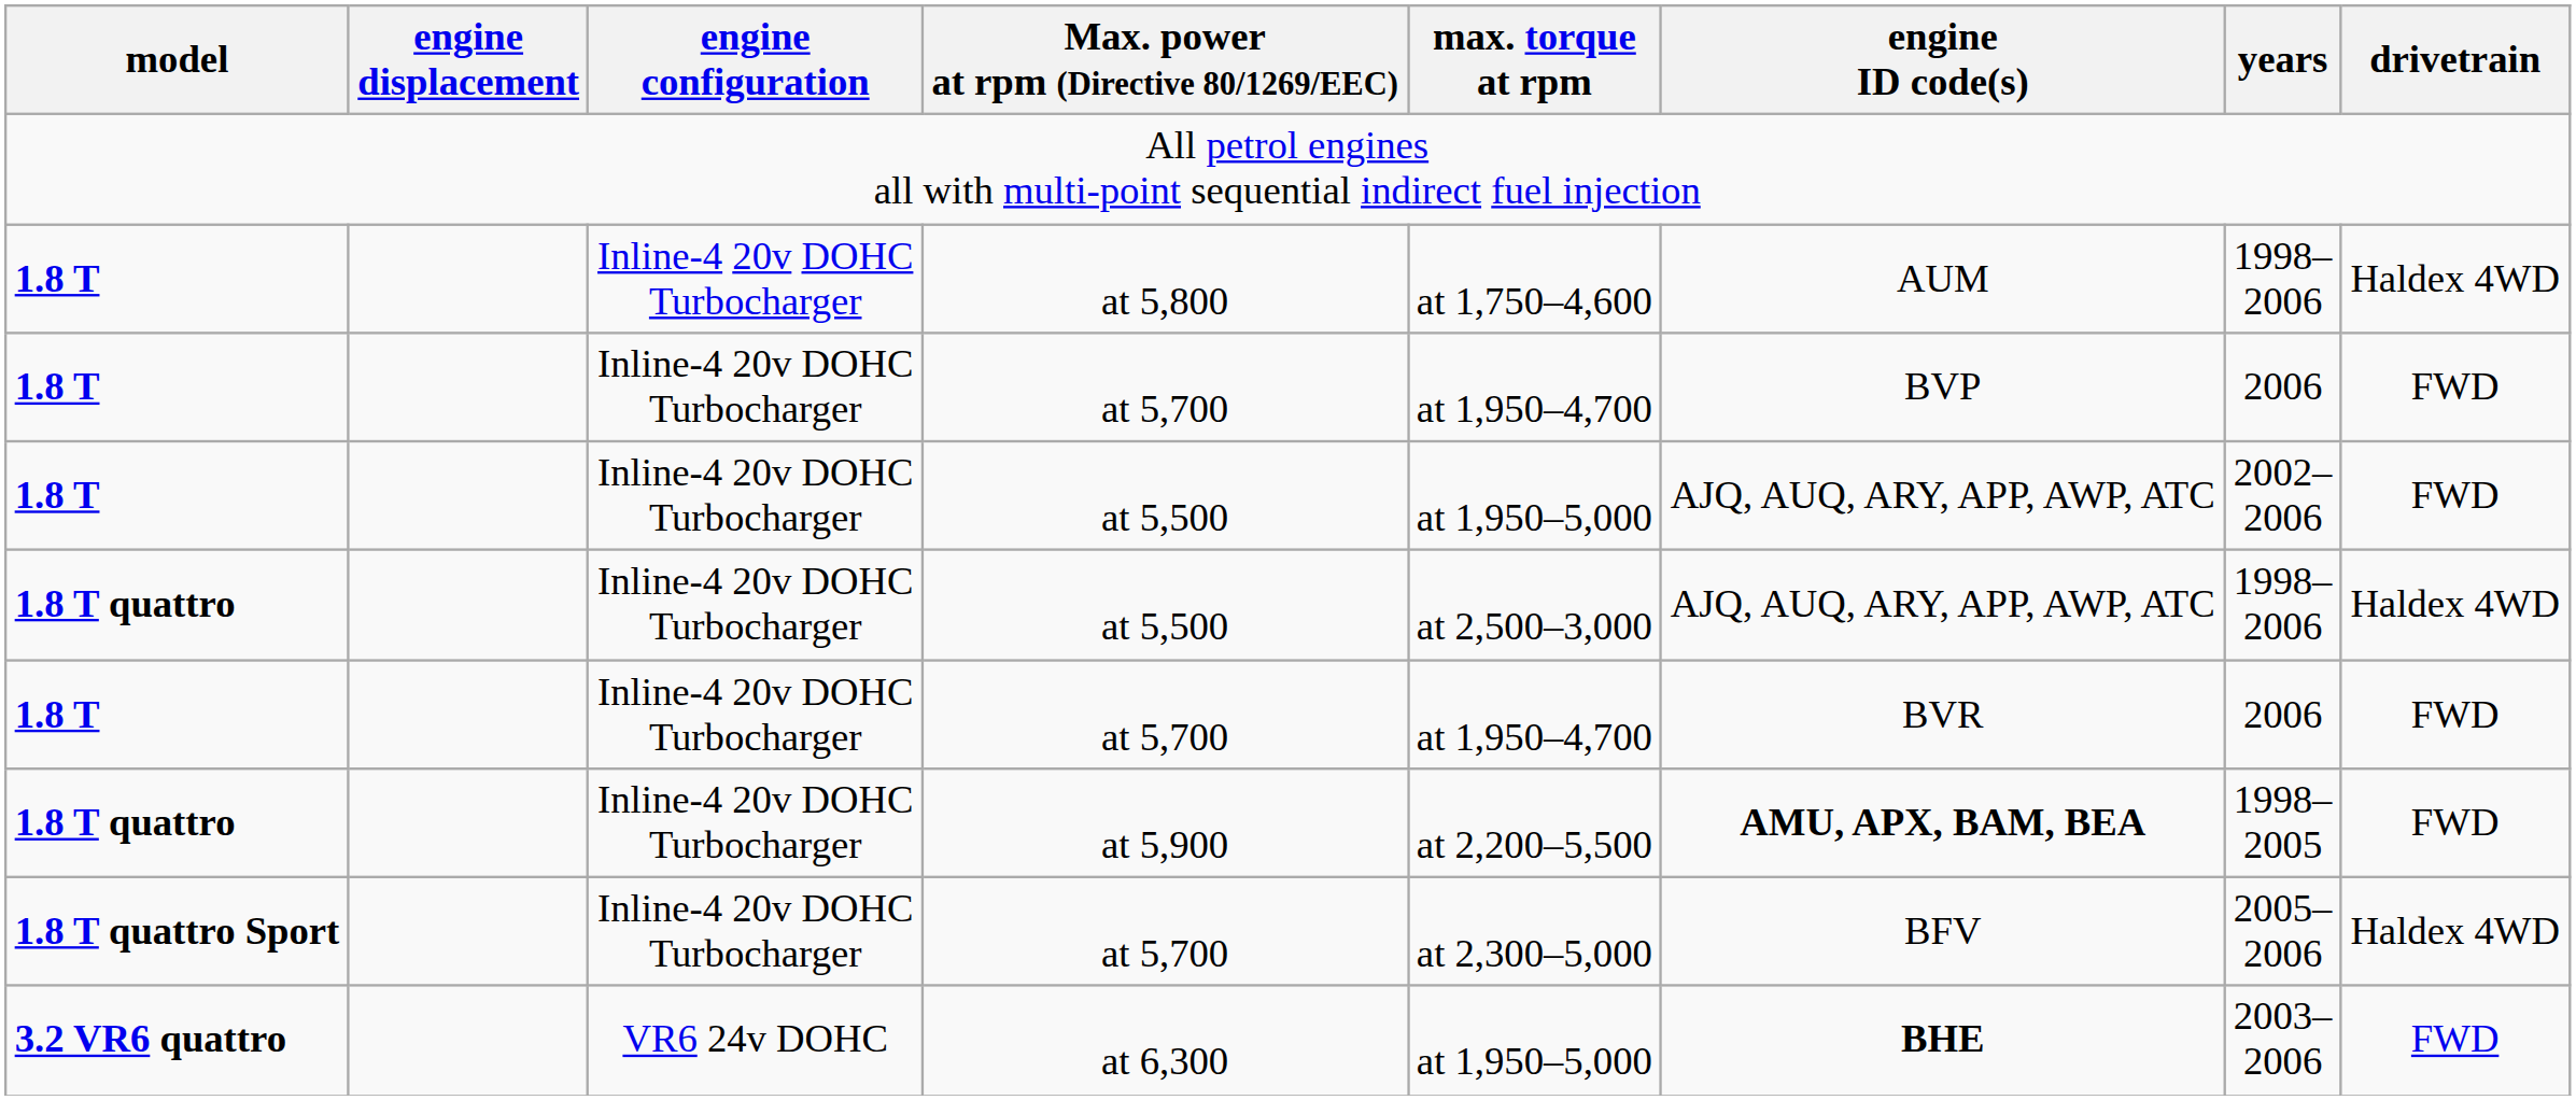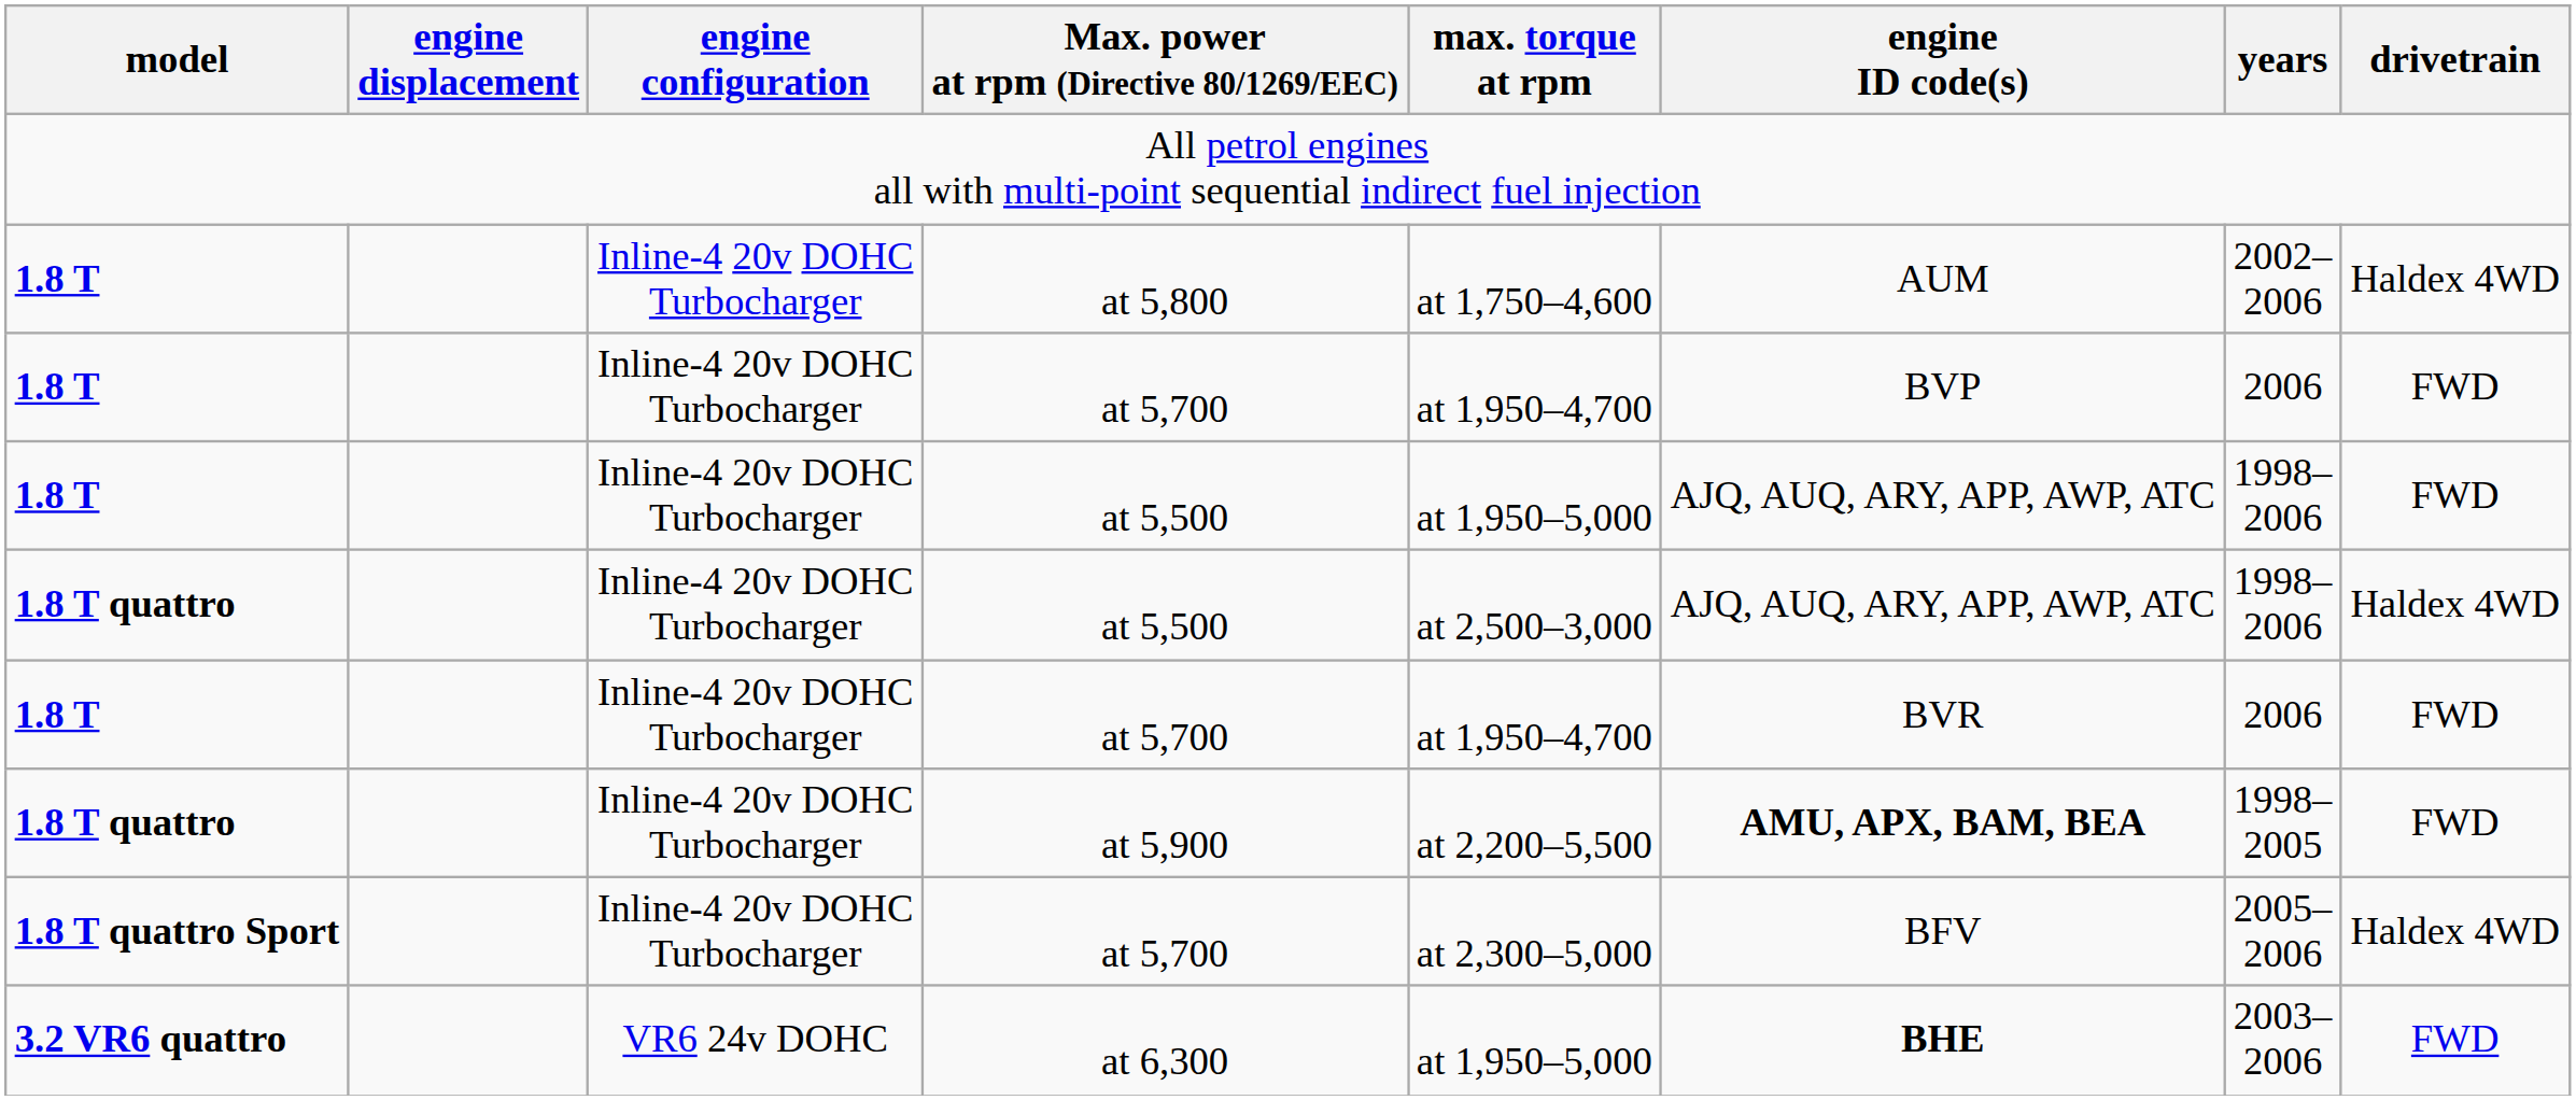 <table class="wikitable" style="text-align:center; font-size:98%;">
 <tr>
 <th>model</th>
 <th><a href='#'>engine<br>displacement</a></th>
 <th><a href='#'>engine<br>configuration</a></th>
 <th>Max. power<br>at rpm <small>(Directive 80/1269/EEC)</small></th>
 <th>max. <a href='#'>torque</a><br>at rpm</th>
 <th>engine<br>ID code(s)</th>
 <th>years</th>
 <th>drivetrain</th>
 </tr>
 <tr>
 <td colspan=8 >All <a href='#'>petrol engines</a><br>all with <a href='#'>multi-point</a> sequential <a href='#'>indirect</a> <a href='#'>fuel injection</a></td>
 </tr>
 <tr>
 <td align="left"><strong><a href='#'>1.8 T</a></strong></td>
 <td></td>
 <td><a href='#'>Inline-4</a> <a href='#'>20v</a> <a href='#'>DOHC</a><br><a href='#'>Turbocharger</a></td>
 <td><br>at 5,800</td>
 <td><br>at 1,750–4,600</td>
 <td>AUM</td>
-<td>1998–<br>2006</td>
+<td>2002–<br>2006</td>
 <td>Haldex 4WD</td>
 </tr>
 <tr>
 <td align="left"><strong><a href='#'>1.8 T</a></strong></td>
 <td></td>
 <td>Inline-4 20v DOHC<br>Turbocharger</td>
 <td><br>at 5,700</td>
 <td><br>at 1,950–4,700</td>
 <td>BVP</td>
 <td>2006</td>
 <td>FWD</td>
 </tr>
 <tr>
 <td align="left"><strong><a href='#'>1.8 T</a></strong></td>
 <td></td>
 <td>Inline-4 20v DOHC<br>Turbocharger</td>
 <td><br>at 5,500</td>
 <td><br>at 1,950–5,000</td>
 <td>AJQ, AUQ, ARY, APP, AWP, ATC</td>
-<td>2002–<br>2006</td>
+<td>1998–<br>2006</td>
 <td>FWD</td>
 </tr>
 <tr>
 <td align="left"><strong><a href='#'>1.8 T</a> quattro</strong></td>
 <td></td>
 <td>Inline-4 20v DOHC<br>Turbocharger</td>
 <td><br>at 5,500</td>
 <td><br>at 2,500–3,000</td>
 <td>AJQ, AUQ, ARY, APP, AWP, ATC</td>
 <td>1998–<br>2006</td>
 <td>Haldex 4WD</td>
 </tr>
 <tr>
 <td align="left"><strong><a href='#'>1.8 T</a></strong></td>
 <td></td>
 <td>Inline-4 20v DOHC<br>Turbocharger</td>
 <td><br>at 5,700</td>
 <td><br>at 1,950–4,700</td>
 <td>BVR</td>
 <td>2006</td>
 <td>FWD</td>
 </tr>
 <tr>
 <td align="left"><strong><a href='#'>1.8 T</a> quattro</strong></td>
 <td></td>
 <td>Inline-4 20v DOHC<br>Turbocharger</td>
 <td><br>at 5,900</td>
 <td><br>at 2,200–5,500</td>
 <td><strong>AMU, APX, BAM, BEA</strong></td>
 <td>1998–<br>2005</td>
 <td>FWD</td>
 </tr>
 <tr>
 <td align="left"><strong><a href='#'>1.8 T</a> quattro Sport</strong></td>
 <td></td>
 <td>Inline-4 20v DOHC<br>Turbocharger</td>
 <td><br>at 5,700</td>
 <td><br>at 2,300–5,000</td>
 <td>BFV</td>
 <td>2005–<br>2006</td>
 <td>Haldex 4WD</td>
 </tr>
 <tr>
 <td align="left"><strong><a href='#'>3.2 VR6</a> quattro</strong></td>
 <td></td>
 <td><a href='#'>VR6</a> 24v DOHC</td>
 <td><br>at 6,300</td>
 <td><br>at 1,950–5,000</td>
 <td><strong>BHE</strong></td>
 <td>2003–<br>2006</td>
 <td><a href='#'>FWD</a></td>
 </tr>
 </table>
